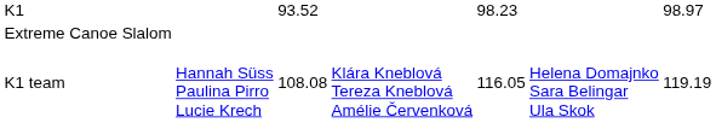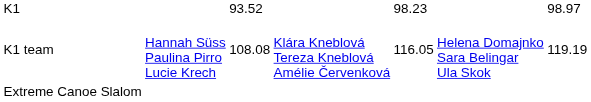 <table>
 <tr>
 <td>K1</td>
 <td></td>
 <td>93.52</td>
 <td></td>
 <td>98.23</td>
 <td></td>
 <td>98.97</td>
 </tr>
 <tr>
+<td>K1 team</td>
+<td><br><a href='#'>Hannah Süss</a><br><a href='#'>Paulina Pirro</a><br><a href='#'>Lucie Krech</a></td>
+<td>108.08</td>
+<td><br><a href='#'>Klára Kneblová</a><br><a href='#'>Tereza Kneblová</a><br><a href='#'>Amélie Červenková</a></td>
+<td>116.05</td>
+<td><br><a href='#'>Helena Domajnko</a><br><a href='#'>Sara Belingar</a><br><a href='#'>Ula Skok</a></td>
+<td>119.19</td>
+</tr>
+<tr>
 <td>Extreme Canoe Slalom</td>
 <td></td>
 <td></td>
 <td></td>
 <td></td>
 <td></td>
 <td></td>
 </tr>
-<tr>
-<td>K1 team</td>
-<td><br><a href='#'>Hannah Süss</a><br><a href='#'>Paulina Pirro</a><br><a href='#'>Lucie Krech</a></td>
-<td>108.08</td>
-<td><br><a href='#'>Klára Kneblová</a><br><a href='#'>Tereza Kneblová</a><br><a href='#'>Amélie Červenková</a></td>
-<td>116.05</td>
-<td><br><a href='#'>Helena Domajnko</a><br><a href='#'>Sara Belingar</a><br><a href='#'>Ula Skok</a></td>
-<td>119.19</td>
-</tr>
 </table>
